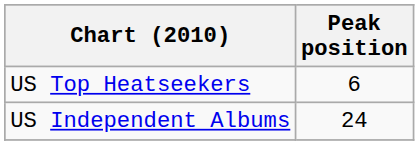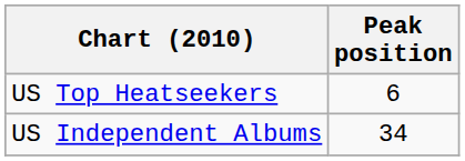 <table class=wikitable>
 <tr>
 <th>Chart (2010)</th>
 <th>Peak<br>position</th>
 </tr>
 <tr>
 <td>US <a href='#'>Top Heatseekers</a></td>
 <td align="center">6</td>
 </tr>
 <tr>
 <td>US <a href='#'>Independent Albums</a></td>
-<td align="center">24</td>
+<td align="center">34</td>
 </tr>
 </table>
